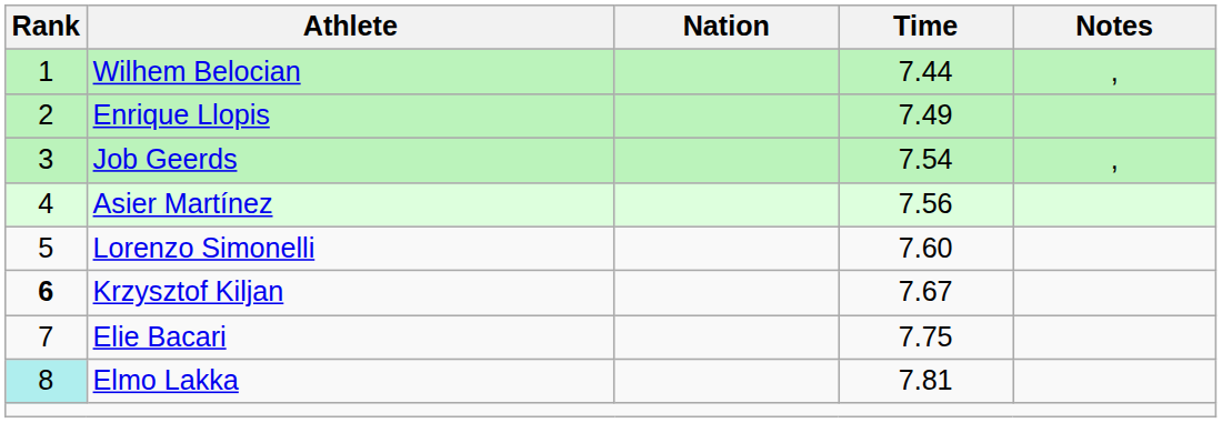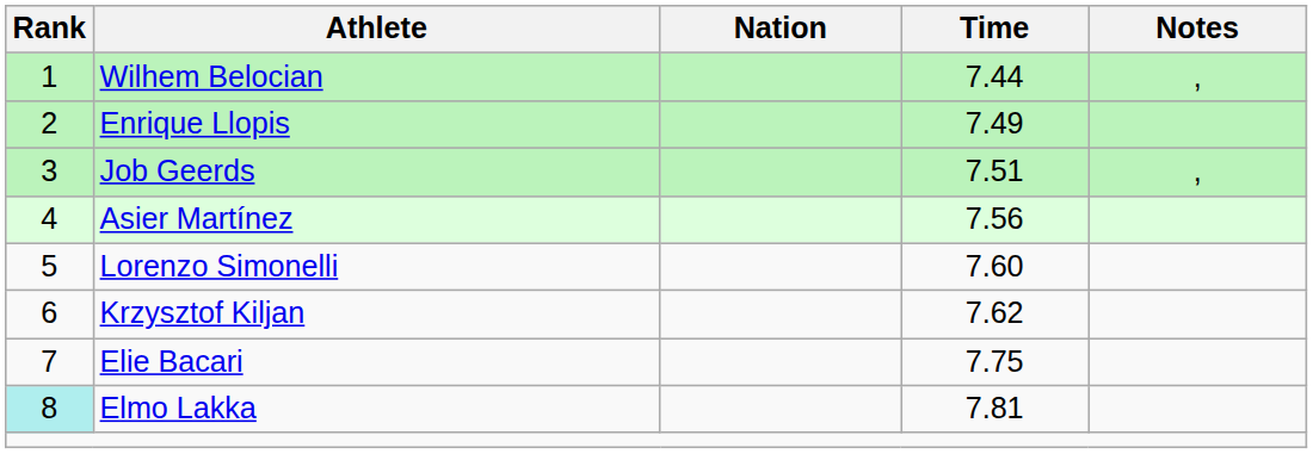 <table class="wikitable sortable" style="text-align:center;width: 55%;">
 <tr>
 <th scope="col" style="width: 10px;">Rank</th>
 <th scope="col">Athlete</th>
 <th scope="col">Nation</th>
 <th scope="col">Time</th>
 <th scope="col">Notes</th>
 </tr>
 <tr bgcolor=bbf3bb>
 <td>1</td>
 <td align=left><a href='#'>Wilhem Belocian</a></td>
 <td align=left></td>
 <td>7.44</td>
 <td>, </td>
 </tr>
 <tr bgcolor=bbf3bb>
 <td>2</td>
 <td align=left><a href='#'>Enrique Llopis</a></td>
 <td align=left></td>
 <td>7.49</td>
 <td></td>
 </tr>
 <tr bgcolor=bbf3bb>
 <td>3</td>
 <td align=left><a href='#'>Job Geerds</a></td>
 <td align=left></td>
-<td>7.54</td>
+<td>7.51</td>
 <td>, </td>
 </tr>
 <tr bgcolor=ddffdd>
 <td>4</td>
 <td align=left><a href='#'>Asier Martínez</a></td>
 <td align=left></td>
 <td>7.56</td>
 <td></td>
 </tr>
 <tr>
 <td>5</td>
 <td align=left><a href='#'>Lorenzo Simonelli</a></td>
 <td align=left></td>
 <td>7.60</td>
 <td></td>
 </tr>
 <tr>
-<td><strong>6</strong></td>
+<td>6</td>
 <td align=left><a href='#'>Krzysztof Kiljan</a></td>
 <td align=left></td>
-<td>7.67</td>
+<td>7.62</td>
 <td></td>
 </tr>
 <tr>
 <td>7</td>
 <td align=left><a href='#'>Elie Bacari</a></td>
 <td align=left></td>
 <td>7.75</td>
 <td></td>
 </tr>
 <tr>
 <td style="background: paleturquoise;">8</td>
 <td align=left><a href='#'>Elmo Lakka</a></td>
 <td align=left></td>
 <td>7.81</td>
 <td></td>
 </tr>
 <tr class="sortbottom">
 <td colspan="5"></td>
 </tr>
 </table>
